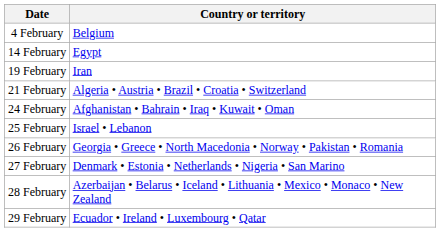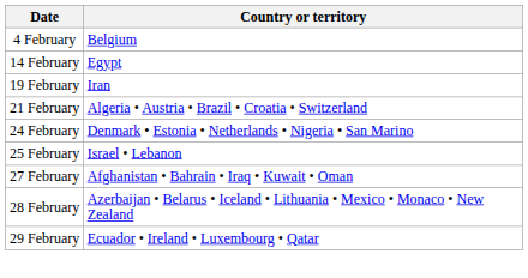 <table class="wikitable sortable">
 <tr>
 <th style="width:5em;">Date</th>
 <th style="width:30em;">Country or territory</th>
 </tr>
 <tr style="background:#fff;">
 <td style="text-align:center;">4 February</td>
 <td> <a href='#'>Belgium</a></td>
 </tr>
 <tr style="background:#fff;">
 <td style="text-align:center;">14 February</td>
 <td> <a href='#'>Egypt</a></td>
 </tr>
 <tr style="background:#fff;">
 <td style="text-align:center;">19 February</td>
 <td> <a href='#'>Iran</a></td>
 </tr>
 <tr style="background:#fff;">
 <td style="text-align:center;">21 February</td>
 <td> <a href='#'>Algeria</a> •  <a href='#'>Austria</a> •  <a href='#'>Brazil</a> •  <a href='#'>Croatia</a> •  <a href='#'>Switzerland</a></td>
 </tr>
 <tr style="background:#fff;">
 <td style="text-align:center;">24 February</td>
-<td> <a href='#'>Afghanistan</a> •  <a href='#'>Bahrain</a> •  <a href='#'>Iraq</a> •  <a href='#'>Kuwait</a> •  <a href='#'>Oman</a></td>
+<td> <a href='#'>Denmark</a> •  <a href='#'>Estonia</a> •  <a href='#'>Netherlands</a> •  <a href='#'>Nigeria</a> •  <a href='#'>San Marino</a></td>
 </tr>
 <tr style="background:#fff;">
 <td style="text-align:center;">25 February</td>
 <td> <a href='#'>Israel</a> •  <a href='#'>Lebanon</a></td>
 </tr>
 <tr style="background:#fff;">
-<td style="text-align:center;">26 February</td>
-<td> <a href='#'>Georgia</a> •  <a href='#'>Greece</a> •  <a href='#'>North Macedonia</a> •  <a href='#'>Norway</a> •  <a href='#'>Pakistan</a> •  <a href='#'>Romania</a></td>
-</tr>
-<tr style="background:#fff;">
 <td style="text-align:center;">27 February</td>
-<td> <a href='#'>Denmark</a> •  <a href='#'>Estonia</a> •  <a href='#'>Netherlands</a> •  <a href='#'>Nigeria</a> •  <a href='#'>San Marino</a></td>
+<td> <a href='#'>Afghanistan</a> •  <a href='#'>Bahrain</a> •  <a href='#'>Iraq</a> •  <a href='#'>Kuwait</a> •  <a href='#'>Oman</a></td>
 </tr>
 <tr style="background:#fff;">
 <td style="text-align:center;">28 February</td>
 <td> <a href='#'>Azerbaijan</a> •  <a href='#'>Belarus</a> •  <a href='#'>Iceland</a> •  <a href='#'>Lithuania</a> •  <a href='#'>Mexico</a> •  <a href='#'>Monaco</a> •  <a href='#'>New Zealand</a></td>
 </tr>
 <tr style="background:#fff;">
 <td style="text-align:center;">29 February</td>
 <td> <a href='#'>Ecuador</a> •  <a href='#'>Ireland</a> •  <a href='#'>Luxembourg</a> •  <a href='#'>Qatar</a></td>
 </tr>
 </table>
